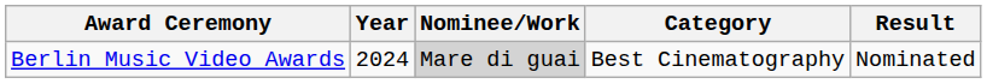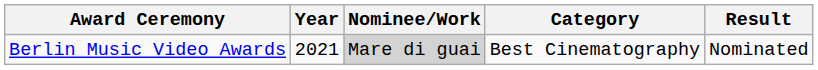 <table class="wikitable">
 <tr>
 <th>Award Ceremony</th>
 <th>Year</th>
 <th>Nominee/Work</th>
 <th>Category</th>
 <th>Result</th>
 </tr>
 <tr>
 <td><a href='#'>Berlin Music Video Awards</a></td>
-<td>2024</td>
+<td>2021</td>
 <td style="background: lightgrey;">Mare di guai</td>
 <td>Best Cinematography</td>
 <td>Nominated</td>
 </tr>
 </table>
